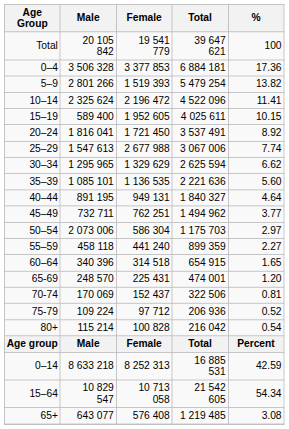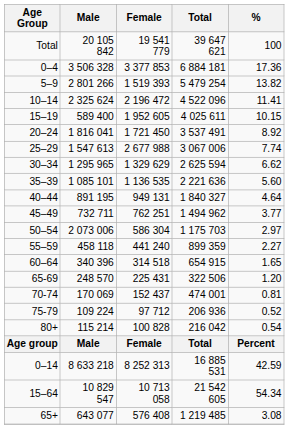 <table class="wikitable">
 <tr>
 <th width="80pt">Age Group</th>
 <th width="80pt">Male</th>
 <th width="80pt">Female</th>
 <th width="80pt">Total</th>
 <th width="80pt">%</th>
 </tr>
 <tr>
 <td align="right">Total</td>
 <td align="right">20 105 842</td>
 <td align="right">19 541 779</td>
 <td align="right">39 647 621</td>
 <td align="right">100</td>
 </tr>
 <tr>
 <td align="right">0–4</td>
 <td align="right">3 506 328</td>
 <td align="right">3 377 853</td>
 <td align="right">6 884 181</td>
 <td align="right">17.36</td>
 </tr>
 <tr>
 <td align="right">5–9</td>
 <td align="right">2 801 266</td>
 <td align="right">1 519 393</td>
 <td align="right">5 479 254</td>
 <td align="right">13.82</td>
 </tr>
 <tr>
 <td align="right">10–14</td>
 <td align="right">2 325 624</td>
 <td align="right">2 196 472</td>
 <td align="right">4 522 096</td>
 <td align="right">11.41</td>
 </tr>
 <tr>
 <td align="right">15–19</td>
 <td align="right">589 400</td>
 <td align="right">1 952 605</td>
 <td align="right">4 025 611</td>
 <td align="right">10.15</td>
 </tr>
 <tr>
 <td align="right">20–24</td>
 <td align="right">1 816 041</td>
 <td align="right">1 721 450</td>
 <td align="right">3 537 491</td>
 <td align="right">8.92</td>
 </tr>
 <tr>
 <td align="right">25–29</td>
 <td align="right">1 547 613</td>
 <td align="right">2 677 988</td>
 <td align="right">3 067 006</td>
 <td align="right">7.74</td>
 </tr>
 <tr>
 <td align="right">30–34</td>
 <td align="right">1 295 965</td>
 <td align="right">1 329 629</td>
 <td align="right">2 625 594</td>
 <td align="right">6.62</td>
 </tr>
 <tr>
 <td align="right">35–39</td>
 <td align="right">1 085 101</td>
 <td align="right">1 136 535</td>
 <td align="right">2 221 636</td>
 <td align="right">5.60</td>
 </tr>
 <tr>
 <td align="right">40–44</td>
 <td align="right">891 195</td>
 <td align="right">949 131</td>
 <td align="right">1 840 327</td>
 <td align="right">4.64</td>
 </tr>
 <tr>
 <td align="right">45–49</td>
 <td align="right">732 711</td>
 <td align="right">762 251</td>
 <td align="right">1 494 962</td>
 <td align="right">3.77</td>
 </tr>
 <tr>
 <td align="right">50–54</td>
 <td align="right">2 073 006</td>
 <td align="right">586 304</td>
 <td align="right">1 175 703</td>
 <td align="right">2.97</td>
 </tr>
 <tr>
 <td align="right">55–59</td>
 <td align="right">458 118</td>
 <td align="right">441 240</td>
 <td align="right">899 359</td>
 <td align="right">2.27</td>
 </tr>
 <tr>
 <td align="right">60–64</td>
 <td align="right">340 396</td>
 <td align="right">314 518</td>
 <td align="right">654 915</td>
 <td align="right">1.65</td>
 </tr>
 <tr>
 <td align="right">65-69</td>
 <td align="right">248 570</td>
 <td align="right">225 431</td>
-<td align="right">474 001</td>
+<td align="right">322 506</td>
 <td align="right">1.20</td>
 </tr>
 <tr>
 <td align="right">70-74</td>
 <td align="right">170 069</td>
 <td align="right">152 437</td>
-<td align="right">322 506</td>
+<td align="right">474 001</td>
 <td align="right">0.81</td>
 </tr>
 <tr>
 <td align="right">75-79</td>
 <td align="right">109 224</td>
 <td align="right">97 712</td>
 <td align="right">206 936</td>
 <td align="right">0.52</td>
 </tr>
 <tr>
 <td align="right">80+</td>
 <td align="right">115 214</td>
 <td align="right">100 828</td>
 <td align="right">216 042</td>
 <td align="right">0.54</td>
 </tr>
 <tr>
 <th width="50">Age group</th>
 <th width="80pt">Male</th>
 <th width="80">Female</th>
 <th width="80">Total</th>
 <th width="50">Percent</th>
 </tr>
 <tr>
 <td align="right">0–14</td>
 <td align="right">8 633 218</td>
 <td align="right">8 252 313</td>
 <td align="right">16 885 531</td>
 <td align="right">42.59</td>
 </tr>
 <tr>
 <td align="right">15–64</td>
 <td align="right">10 829 547</td>
 <td align="right">10 713 058</td>
 <td align="right">21 542 605</td>
 <td align="right">54.34</td>
 </tr>
 <tr>
 <td align="right">65+</td>
 <td align="right">643 077</td>
 <td align="right">576 408</td>
 <td align="right">1 219 485</td>
 <td align="right">3.08</td>
 </tr>
 <tr>
 </tr>
 </table>
